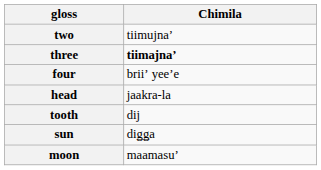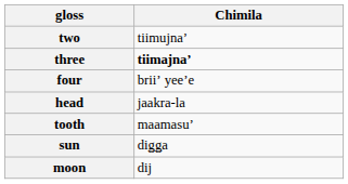 <table class="wikitable" width=25%>
 <tr>
 <th>gloss</th>
 <th>Chimila</th>
 </tr>
 <tr>
 <th>two</th>
 <td>tiimujnaʼ</td>
 </tr>
 <tr>
 <th>three</th>
 <td><strong>tiimajnaʼ</strong></td>
 </tr>
 <tr>
 <th>four</th>
 <td>briiʼ yeeʼe</td>
 </tr>
 <tr>
 <th>head</th>
 <td>jaakra-la</td>
 </tr>
 <tr>
 <th>tooth</th>
-<td>dij</td>
+<td>maamasuʼ</td>
 </tr>
 <tr>
 <th>sun</th>
 <td>diǥǥa</td>
 </tr>
 <tr>
 <th>moon</th>
-<td>maamasuʼ</td>
+<td>dij</td>
 </tr>
 </table>
